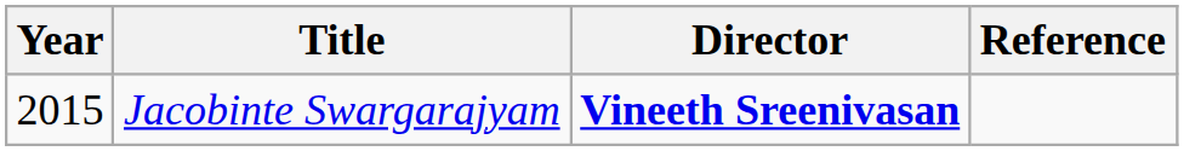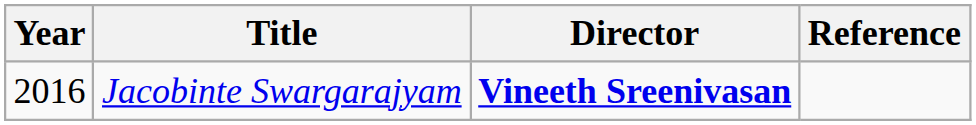 <table class="wikitable sortable">
 <tr>
 <th rowspan="1">Year</th>
 <th rowspan="1">Title</th>
 <th rowspan="1">Director</th>
 <th rowspan="1" class="unsortable">Reference</th>
 </tr>
 <tr>
-<td>2015</td>
+<td>2016</td>
 <td><em><a href='#'>Jacobinte Swargarajyam</a></em></td>
 <td><strong><a href='#'>Vineeth Sreenivasan</a></strong></td>
 <td></td>
 </tr>
 </table>
